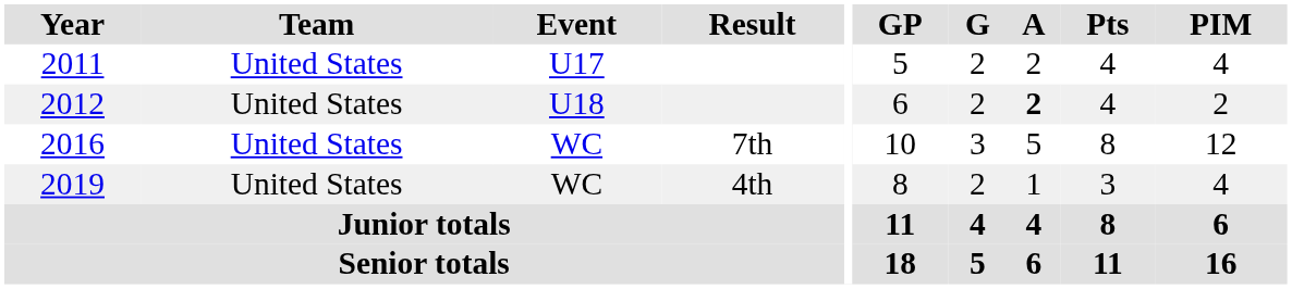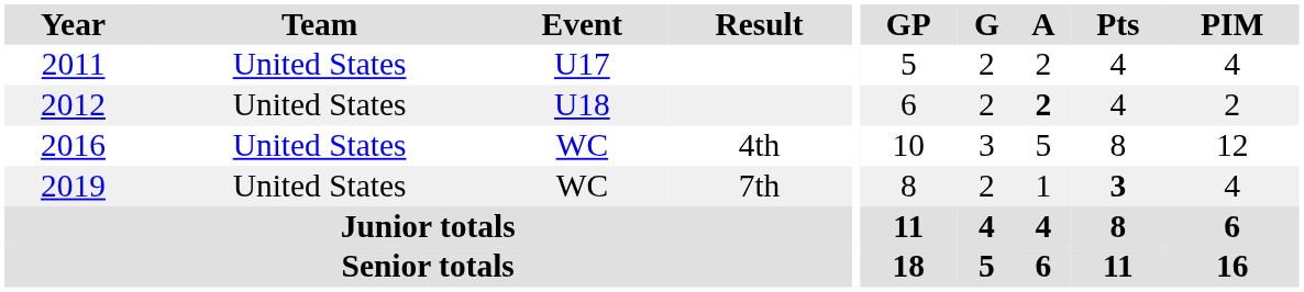 <table border="0" cellpadding="1" cellspacing="0" ID="Table3" style="text-align:center; width:40em">
 <tr ALIGN="center" bgcolor="#e0e0e0">
 <th>Year</th>
 <th>Team</th>
 <th>Event</th>
 <th>Result</th>
 <th rowspan="99" bgcolor="#ffffff"></th>
 <th>GP</th>
 <th>G</th>
 <th>A</th>
 <th>Pts</th>
 <th>PIM</th>
 </tr>
 <tr>
 <td><a href='#'>2011</a></td>
 <td><a href='#'>United States</a></td>
 <td><a href='#'>U17</a></td>
 <td></td>
 <td>5</td>
 <td>2</td>
 <td>2</td>
 <td>4</td>
 <td>4</td>
 </tr>
 <tr bgcolor="#f0f0f0">
 <td><a href='#'>2012</a></td>
 <td>United States</td>
 <td><a href='#'>U18</a></td>
 <td></td>
 <td>6</td>
 <td>2</td>
 <td><strong>2</strong></td>
 <td>4</td>
 <td>2</td>
 </tr>
 <tr>
 <td><a href='#'>2016</a></td>
 <td><a href='#'>United States</a></td>
 <td><a href='#'>WC</a></td>
-<td>7th</td>
+<td>4th</td>
 <td>10</td>
 <td>3</td>
 <td>5</td>
 <td>8</td>
 <td>12</td>
 </tr>
 <tr bgcolor="#f0f0f0">
 <td><a href='#'>2019</a></td>
 <td>United States</td>
 <td>WC</td>
-<td>4th</td>
+<td>7th</td>
 <td>8</td>
 <td>2</td>
 <td>1</td>
-<td>3</td>
+<td><strong>3</strong></td>
 <td>4</td>
 </tr>
 <tr bgcolor="#e0e0e0">
 <th colspan="4">Junior totals</th>
 <th>11</th>
 <th>4</th>
 <th>4</th>
 <th>8</th>
 <th>6</th>
 </tr>
 <tr bgcolor="#e0e0e0">
 <th colspan="4">Senior totals</th>
 <th>18</th>
 <th>5</th>
 <th>6</th>
 <th>11</th>
 <th>16</th>
 </tr>
 </table>
